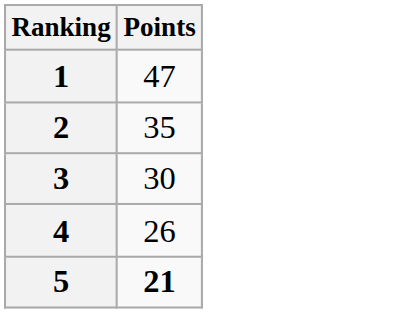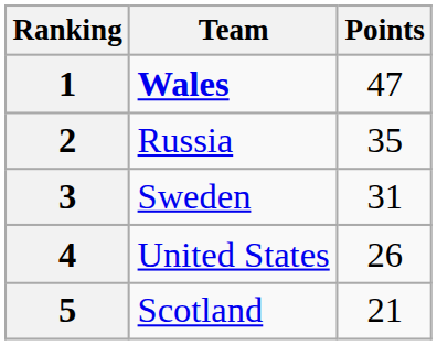 <table class="wikitable">
 <tr style="font-size:10pt;font-weight:bold">
 <th>Ranking</th>
+<th>Team</th>
 <th>Points</th>
 </tr>
 <tr>
 <th>1</th>
+<td> <strong><a href='#'>Wales</a></strong></td>
 <td align=center>47</td>
 </tr>
 <tr>
 <th>2</th>
+<td> <a href='#'>Russia</a></td>
 <td align=center>35</td>
 </tr>
 <tr>
 <th>3</th>
-<td align=center>30</td>
+<td> <a href='#'>Sweden</a></td>
+<td align=center>31</td>
 </tr>
 <tr>
 <th>4</th>
+<td> <a href='#'>United States</a></td>
 <td align=center>26</td>
 </tr>
 <tr>
 <th>5</th>
-<td align=center><strong>21</strong></td>
+<td> <a href='#'>Scotland</a></td>
+<td align=center>21</td>
 </tr>
 </table>
